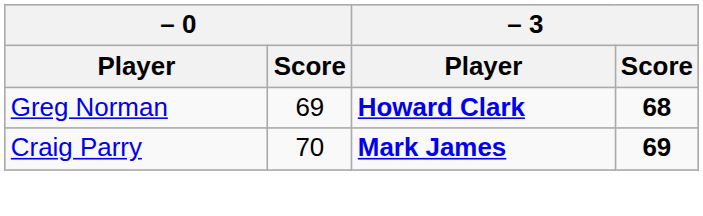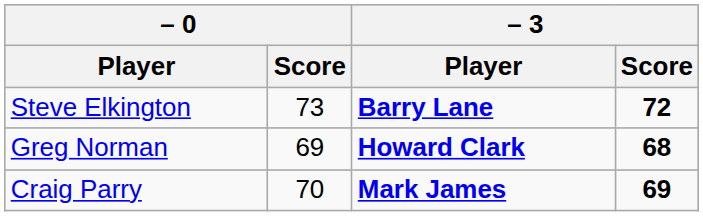 <table class=wikitable>
 <tr>
 <th colspan=2> – 0</th>
 <th colspan=2> – 3</th>
 </tr>
 <tr>
 <th width=155>Player</th>
 <th>Score</th>
 <th width=155>Player</th>
 <th>Score</th>
+</tr>
+<tr>
+<td><a href='#'>Steve Elkington</a></td>
+<td align=center>73</td>
+<td><strong><a href='#'>Barry Lane</a></strong></td>
+<td align=center><strong>72</strong></td>
 </tr>
 <tr>
 <td><a href='#'>Greg Norman</a></td>
 <td align=center>69</td>
 <td><strong><a href='#'>Howard Clark</a></strong></td>
 <td align=center><strong>68</strong></td>
 </tr>
 <tr>
 <td><a href='#'>Craig Parry</a></td>
 <td align=center>70</td>
 <td><strong><a href='#'>Mark James</a></strong></td>
 <td align=center><strong>69</strong></td>
 </tr>
 </table>
